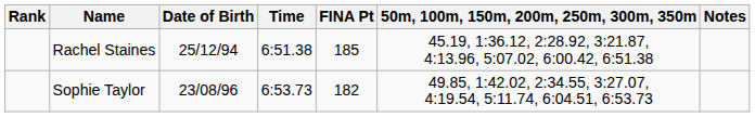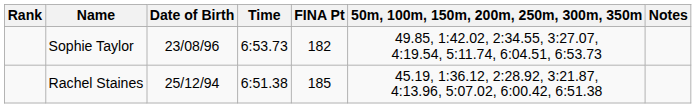 <table class="wikitable sortable" style="text-align:center">
 <tr>
 <th>Rank</th>
 <th>Name</th>
 <th>Date of Birth</th>
 <th>Time</th>
 <th>FINA Pt</th>
 <th>50m, 100m, 150m, 200m, 250m, 300m, 350m</th>
 <th>Notes</th>
 </tr>
 <tr>
 <td></td>
+<td align=left> Sophie Taylor</td>
+<td>23/08/96</td>
+<td>6:53.73</td>
+<td>182</td>
+<td>49.85, 1:42.02, 2:34.55, 3:27.07,<br>4:19.54, 5:11.74, 6:04.51, 6:53.73</td>
+<td></td>
+</tr>
+<tr>
+<td></td>
 <td align=left> Rachel Staines</td>
 <td>25/12/94</td>
 <td>6:51.38</td>
 <td>185</td>
 <td>45.19, 1:36.12, 2:28.92, 3:21.87,<br>4:13.96, 5:07.02, 6:00.42, 6:51.38</td>
 <td></td>
 </tr>
-<tr>
-<td></td>
-<td align=left> Sophie Taylor</td>
-<td>23/08/96</td>
-<td>6:53.73</td>
-<td>182</td>
-<td>49.85, 1:42.02, 2:34.55, 3:27.07,<br>4:19.54, 5:11.74, 6:04.51, 6:53.73</td>
-<td></td>
-</tr>
 </table>
